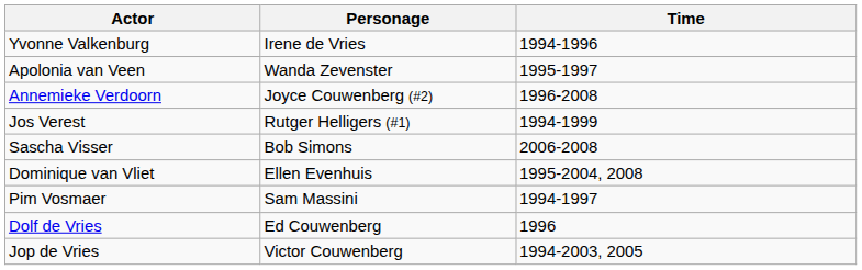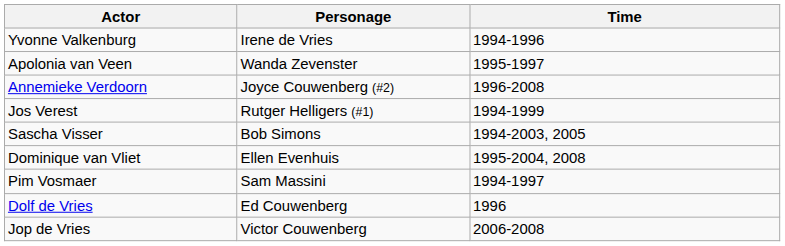 <table class="wikitable sortable" width="50%" style="font-size:95%">
 <tr>
 <th width="30%">Actor</th>
 <th width="30%">Personage</th>
 <th width="40%">Time</th>
 </tr>
 <tr>
 <td>Yvonne Valkenburg</td>
 <td>Irene de Vries</td>
 <td>1994-1996</td>
 </tr>
 <tr>
 <td>Apolonia van Veen</td>
 <td>Wanda Zevenster</td>
 <td>1995-1997</td>
 </tr>
 <tr>
 <td><a href='#'>Annemieke Verdoorn</a></td>
 <td>Joyce Couwenberg <small> (#2) </small></td>
 <td>1996-2008</td>
 </tr>
 <tr>
 <td>Jos Verest</td>
 <td>Rutger Helligers <small> (#1) </small></td>
 <td>1994-1999</td>
 </tr>
 <tr>
 <td>Sascha Visser</td>
 <td>Bob Simons</td>
-<td>2006-2008</td>
+<td>1994-2003, 2005</td>
 </tr>
 <tr>
 <td>Dominique van Vliet</td>
 <td>Ellen Evenhuis</td>
 <td>1995-2004, 2008</td>
 </tr>
 <tr>
 <td>Pim Vosmaer</td>
 <td>Sam Massini</td>
 <td>1994-1997</td>
 </tr>
 <tr>
 <td><a href='#'>Dolf de Vries</a></td>
 <td>Ed Couwenberg</td>
 <td>1996</td>
 </tr>
 <tr>
 <td>Jop de Vries</td>
 <td>Victor Couwenberg</td>
-<td>1994-2003, 2005</td>
+<td>2006-2008</td>
 </tr>
 </table>
